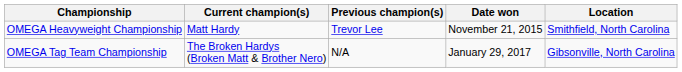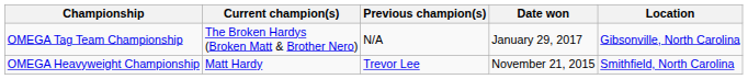 <table class="wikitable">
 <tr>
 <th>Championship</th>
 <th>Current champion(s)</th>
 <th>Previous champion(s)</th>
 <th>Date won</th>
 <th>Location</th>
 </tr>
 <tr>
+<td><a href='#'>OMEGA Tag Team Championship</a></td>
+<td><a href='#'>The Broken Hardys</a><br>(<a href='#'>Broken Matt</a> & <a href='#'>Brother Nero</a>)</td>
+<td>N/A</td>
+<td>January 29, 2017</td>
+<td><a href='#'>Gibsonville, North Carolina</a></td>
+</tr>
+<tr>
 <td><a href='#'>OMEGA Heavyweight Championship</a></td>
 <td><a href='#'>Matt Hardy</a></td>
 <td><a href='#'>Trevor Lee</a></td>
 <td>November 21, 2015</td>
 <td><a href='#'>Smithfield, North Carolina</a></td>
 </tr>
-<tr>
-<td><a href='#'>OMEGA Tag Team Championship</a></td>
-<td><a href='#'>The Broken Hardys</a><br>(<a href='#'>Broken Matt</a> & <a href='#'>Brother Nero</a>)</td>
-<td>N/A</td>
-<td>January 29, 2017</td>
-<td><a href='#'>Gibsonville, North Carolina</a></td>
-</tr>
 </table>
